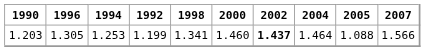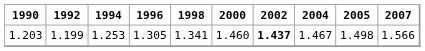 <table align="center" rules="all" cellspacing="0" cellpadding="4" style="border: 1px solid #999; border-right: 2px solid #999; border-bottom:2px solid #999">
 <tr>
 <th>1990</th>
+<th>1992</th>
+<th>1994</th>
 <th>1996</th>
-<th>1994</th>
-<th>1992</th>
 <th>1998</th>
 <th>2000</th>
 <th>2002</th>
 <th>2004</th>
 <th>2005</th>
 <th>2007</th>
 </tr>
 <tr>
 <td align=center>1.203</td>
+<td align=center>1.199</td>
+<td align=center>1.253</td>
 <td align=center>1.305</td>
-<td align=center>1.253</td>
-<td align=center>1.199</td>
 <td align=center>1.341</td>
 <td align=center>1.460</td>
 <td align=center><strong>1.437</strong></td>
-<td align=center>1.464</td>
-<td align=center>1.088</td>
+<td align=center>1.467</td>
+<td align=center>1.498</td>
 <td align=center>1.566</td>
 </tr>
 </table>
